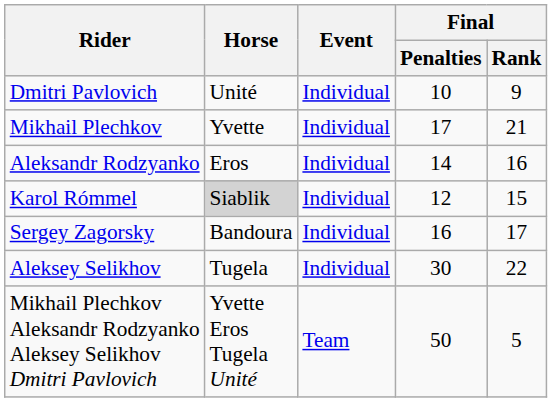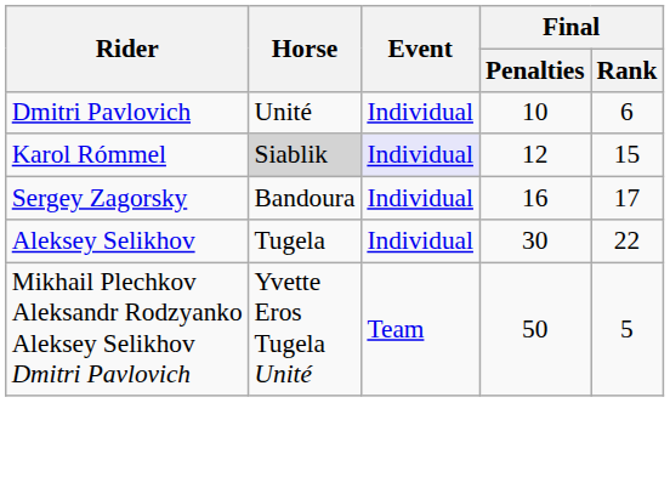 <table class=wikitable style="font-size:90%">
 <tr>
 <th rowspan="2">Rider</th>
 <th rowspan="2">Horse</th>
 <th rowspan="2">Event</th>
 <th colspan="2">Final</th>
 </tr>
 <tr>
 <th>Penalties</th>
 <th>Rank</th>
 </tr>
 <tr>
 <td><a href='#'>Dmitri Pavlovich</a></td>
 <td>Unité</td>
 <td><a href='#'>Individual</a></td>
 <td align=center>10</td>
-<td align=center>9</td>
-</tr>
-<tr>
-<td><a href='#'>Mikhail Plechkov</a></td>
-<td>Yvette</td>
-<td><a href='#'>Individual</a></td>
-<td align=center>17</td>
-<td align=center>21</td>
-</tr>
-<tr>
-<td><a href='#'>Aleksandr Rodzyanko</a></td>
-<td>Eros</td>
-<td><a href='#'>Individual</a></td>
-<td align=center>14</td>
-<td align=center>16</td>
+<td align=center>6</td>
 </tr>
 <tr>
 <td><a href='#'>Karol Rómmel</a></td>
 <td style="background: lightgrey;">Siablik</td>
-<td><a href='#'>Individual</a></td>
+<td style="background: lavender;"><a href='#'>Individual</a></td>
 <td align=center>12</td>
 <td align=center>15</td>
 </tr>
 <tr>
 <td><a href='#'>Sergey Zagorsky</a></td>
 <td>Bandoura</td>
 <td><a href='#'>Individual</a></td>
 <td align=center>16</td>
 <td align=center>17</td>
 </tr>
 <tr>
 <td><a href='#'>Aleksey Selikhov</a></td>
 <td>Tugela</td>
 <td><a href='#'>Individual</a></td>
 <td align=center>30</td>
 <td align=center>22</td>
 </tr>
 <tr>
 <td>Mikhail Plechkov <br> Aleksandr Rodzyanko <br> Aleksey Selikhov <br> <em>Dmitri Pavlovich</em></td>
 <td>Yvette <br> Eros <br> Tugela <br> <em>Unité</em></td>
 <td><a href='#'>Team</a></td>
 <td align=center>50</td>
 <td align=center>5</td>
 </tr>
 </table>
